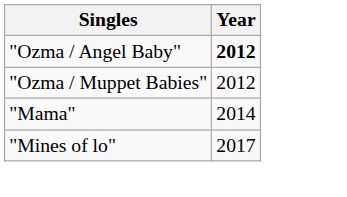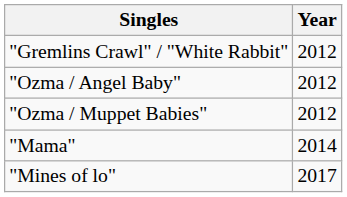 <table class="wikitable">
 <tr>
 <th>Singles</th>
 <th>Year</th>
 </tr>
 <tr>
+<td>"Gremlins Crawl" / "White Rabbit"</td>
+<td>2012</td>
+</tr>
+<tr>
 <td>"Ozma / Angel Baby"</td>
-<td><strong>2012</strong></td>
+<td>2012</td>
 </tr>
 <tr>
 <td>"Ozma / Muppet Babies"</td>
 <td>2012</td>
 </tr>
 <tr>
 <td>"Mama"</td>
 <td>2014</td>
 </tr>
 <tr>
 <td>"Mines of lo"</td>
 <td>2017</td>
 </tr>
 </table>
